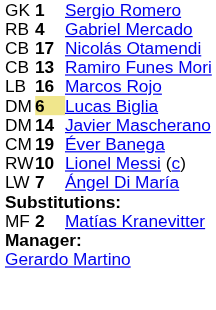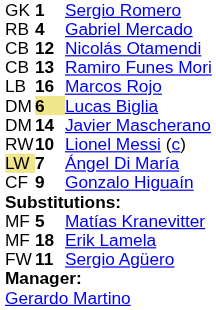 <table style="font-size:90%; margin:0.2em auto;" cellspacing="0" cellpadding="0">
 <tr>
 <th width="25"></th>
 <th width="25"></th>
 </tr>
 <tr>
 <td>GK</td>
 <td><strong>1</strong></td>
 <td><a href='#'>Sergio Romero</a></td>
 </tr>
 <tr>
 <td>RB</td>
 <td><strong>4</strong></td>
 <td><a href='#'>Gabriel Mercado</a></td>
 </tr>
 <tr>
 <td>CB</td>
-<td><strong>17</strong></td>
+<td><strong>12</strong></td>
 <td><a href='#'>Nicolás Otamendi</a></td>
 </tr>
 <tr>
 <td>CB</td>
 <td><strong>13</strong></td>
 <td><a href='#'>Ramiro Funes Mori</a></td>
 </tr>
 <tr>
 <td>LB</td>
 <td><strong>16</strong></td>
 <td><a href='#'>Marcos Rojo</a></td>
 <td></td>
 </tr>
 <tr>
 <td>DM</td>
 <td style="background: khaki;"><strong>6</strong></td>
 <td><a href='#'>Lucas Biglia</a></td>
 </tr>
 <tr>
 <td>DM</td>
 <td><strong>14</strong></td>
 <td><a href='#'>Javier Mascherano</a></td>
 <td></td>
 </tr>
 <tr>
-<td>CM</td>
-<td><strong>19</strong></td>
-<td><a href='#'>Éver Banega</a></td>
-<td></td>
-<td></td>
-</tr>
-<tr>
 <td>RW</td>
 <td><strong>10</strong></td>
 <td><a href='#'>Lionel Messi</a> (<a href='#'>c</a>)</td>
 <td></td>
 </tr>
 <tr>
-<td>LW</td>
+<td style="background: khaki;">LW</td>
 <td><strong>7</strong></td>
 <td><a href='#'>Ángel Di María</a></td>
+<td></td>
+<td></td>
+</tr>
+<tr>
+<td>CF</td>
+<td><strong>9</strong></td>
+<td><a href='#'>Gonzalo Higuaín</a></td>
 <td></td>
 <td></td>
 </tr>
 <tr>
 <td colspan=3><strong>Substitutions:</strong></td>
 </tr>
 <tr>
 <td>MF</td>
-<td><strong>2</strong></td>
+<td><strong>5</strong></td>
 <td><a href='#'>Matías Kranevitter</a></td>
+<td></td>
+<td></td>
+</tr>
+<tr>
+<td>MF</td>
+<td><strong>18</strong></td>
+<td><a href='#'>Erik Lamela</a></td>
+<td></td>
+<td></td>
+</tr>
+<tr>
+<td>FW</td>
+<td><strong>11</strong></td>
+<td><a href='#'>Sergio Agüero</a></td>
 <td></td>
 <td></td>
 </tr>
 <tr>
 <td colspan=3><strong>Manager:</strong></td>
 </tr>
 <tr>
 <td colspan=3> <a href='#'>Gerardo Martino</a></td>
 </tr>
 </table>
